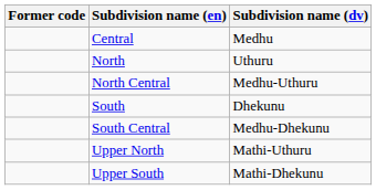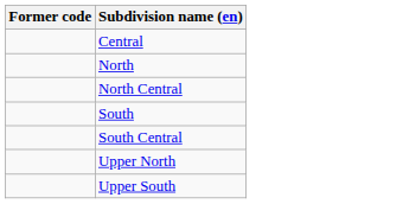 <table class="wikitable sortable mw-collapsible">
 <tr>
 <th>Former code</th>
 <th>Subdivision name (<a href='#'>en</a>)</th>
-<th>Subdivision name (<a href='#'>dv</a>)</th>
 </tr>
 <tr>
 <td></td>
 <td><a href='#'>Central</a></td>
-<td>Medhu</td>
 </tr>
 <tr>
 <td></td>
 <td><a href='#'>North</a></td>
-<td>Uthuru</td>
 </tr>
 <tr>
 <td></td>
 <td><a href='#'>North Central</a></td>
-<td>Medhu-Uthuru</td>
 </tr>
 <tr>
 <td></td>
 <td><a href='#'>South</a></td>
-<td>Dhekunu</td>
 </tr>
 <tr>
 <td></td>
 <td><a href='#'>South Central</a></td>
-<td>Medhu-Dhekunu</td>
 </tr>
 <tr>
 <td></td>
 <td><a href='#'>Upper North</a></td>
-<td>Mathi-Uthuru</td>
 </tr>
 <tr>
 <td></td>
 <td><a href='#'>Upper South</a></td>
-<td>Mathi-Dhekunu</td>
 </tr>
 </table>
